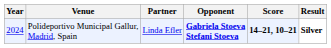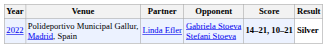 <table class="sortable wikitable" style="font-size: 90%;">
 <tr>
 <th>Year</th>
 <th>Venue</th>
 <th>Partner</th>
 <th>Opponent</th>
 <th>Score</th>
 <th>Result</th>
 </tr>
 <tr style="background:#ECF2FF">
-<td align="center"><a href='#'>2024</a></td>
+<td align="center"><a href='#'>2022</a></td>
 <td align="left">Polideportivo Municipal Gallur,<br><a href='#'>Madrid</a>, Spain</td>
 <td align="left"> <a href='#'>Linda Efler</a></td>
-<td align="left"><strong> <a href='#'>Gabriela Stoeva</a><br> <a href='#'>Stefani Stoeva</a></strong></td>
+<td align="left"> <a href='#'>Gabriela Stoeva</a><br> <a href='#'>Stefani Stoeva</a></td>
 <td align="left"><strong>14–21, 10–21</strong></td>
 <td style="text-align:left; background:white"> <strong>Silver</strong></td>
 </tr>
 </table>
